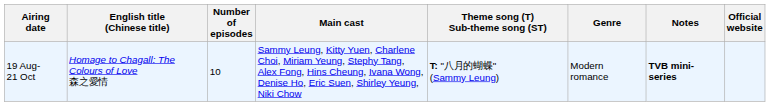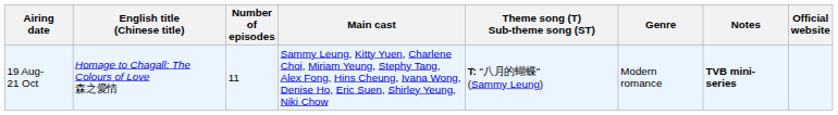 <table class="wikitable">
 <tr>
 <th align=center width=8% bgcolor="silver">Airing<br>date</th>
 <th align=center width=18% bgcolor="silver">English title <br> (Chinese title)</th>
 <th align=center width=5% bgcolor="silver">Number of episodes</th>
 <th align=center width=22% bgcolor="silver">Main cast</th>
 <th align=center width=18% bgcolor="silver">Theme song (T) <br>Sub-theme song (ST)</th>
 <th align=center width=10% bgcolor="silver">Genre</th>
 <th align=center width=10% bgcolor="silver">Notes</th>
 <th align=center width=1% bgcolor="silver">Official website</th>
 </tr>
 <tr ---- bgcolor="ebf5ff">
 <td>19 Aug-<br> 21 Oct</td>
 <td><em><a href='#'>Homage to Chagall: The Colours of Love</a></em> <br> 森之愛情</td>
-<td>10</td>
+<td>11</td>
 <td><a href='#'>Sammy Leung</a>, <a href='#'>Kitty Yuen</a>, <a href='#'>Charlene Choi</a>, <a href='#'>Miriam Yeung</a>, <a href='#'>Stephy Tang</a>, <a href='#'>Alex Fong</a>, <a href='#'>Hins Cheung</a>, <a href='#'>Ivana Wong</a>, <a href='#'>Denise Ho</a>, <a href='#'>Eric Suen</a>, <a href='#'>Shirley Yeung</a>, <a href='#'>Niki Chow</a></td>
 <td><strong>T:</strong> "八月的蝴蝶" <br> (<a href='#'>Sammy Leung</a>)</td>
 <td>Modern romance</td>
 <td><strong>TVB mini-series</strong></td>
 <td></td>
 </tr>
 </table>
